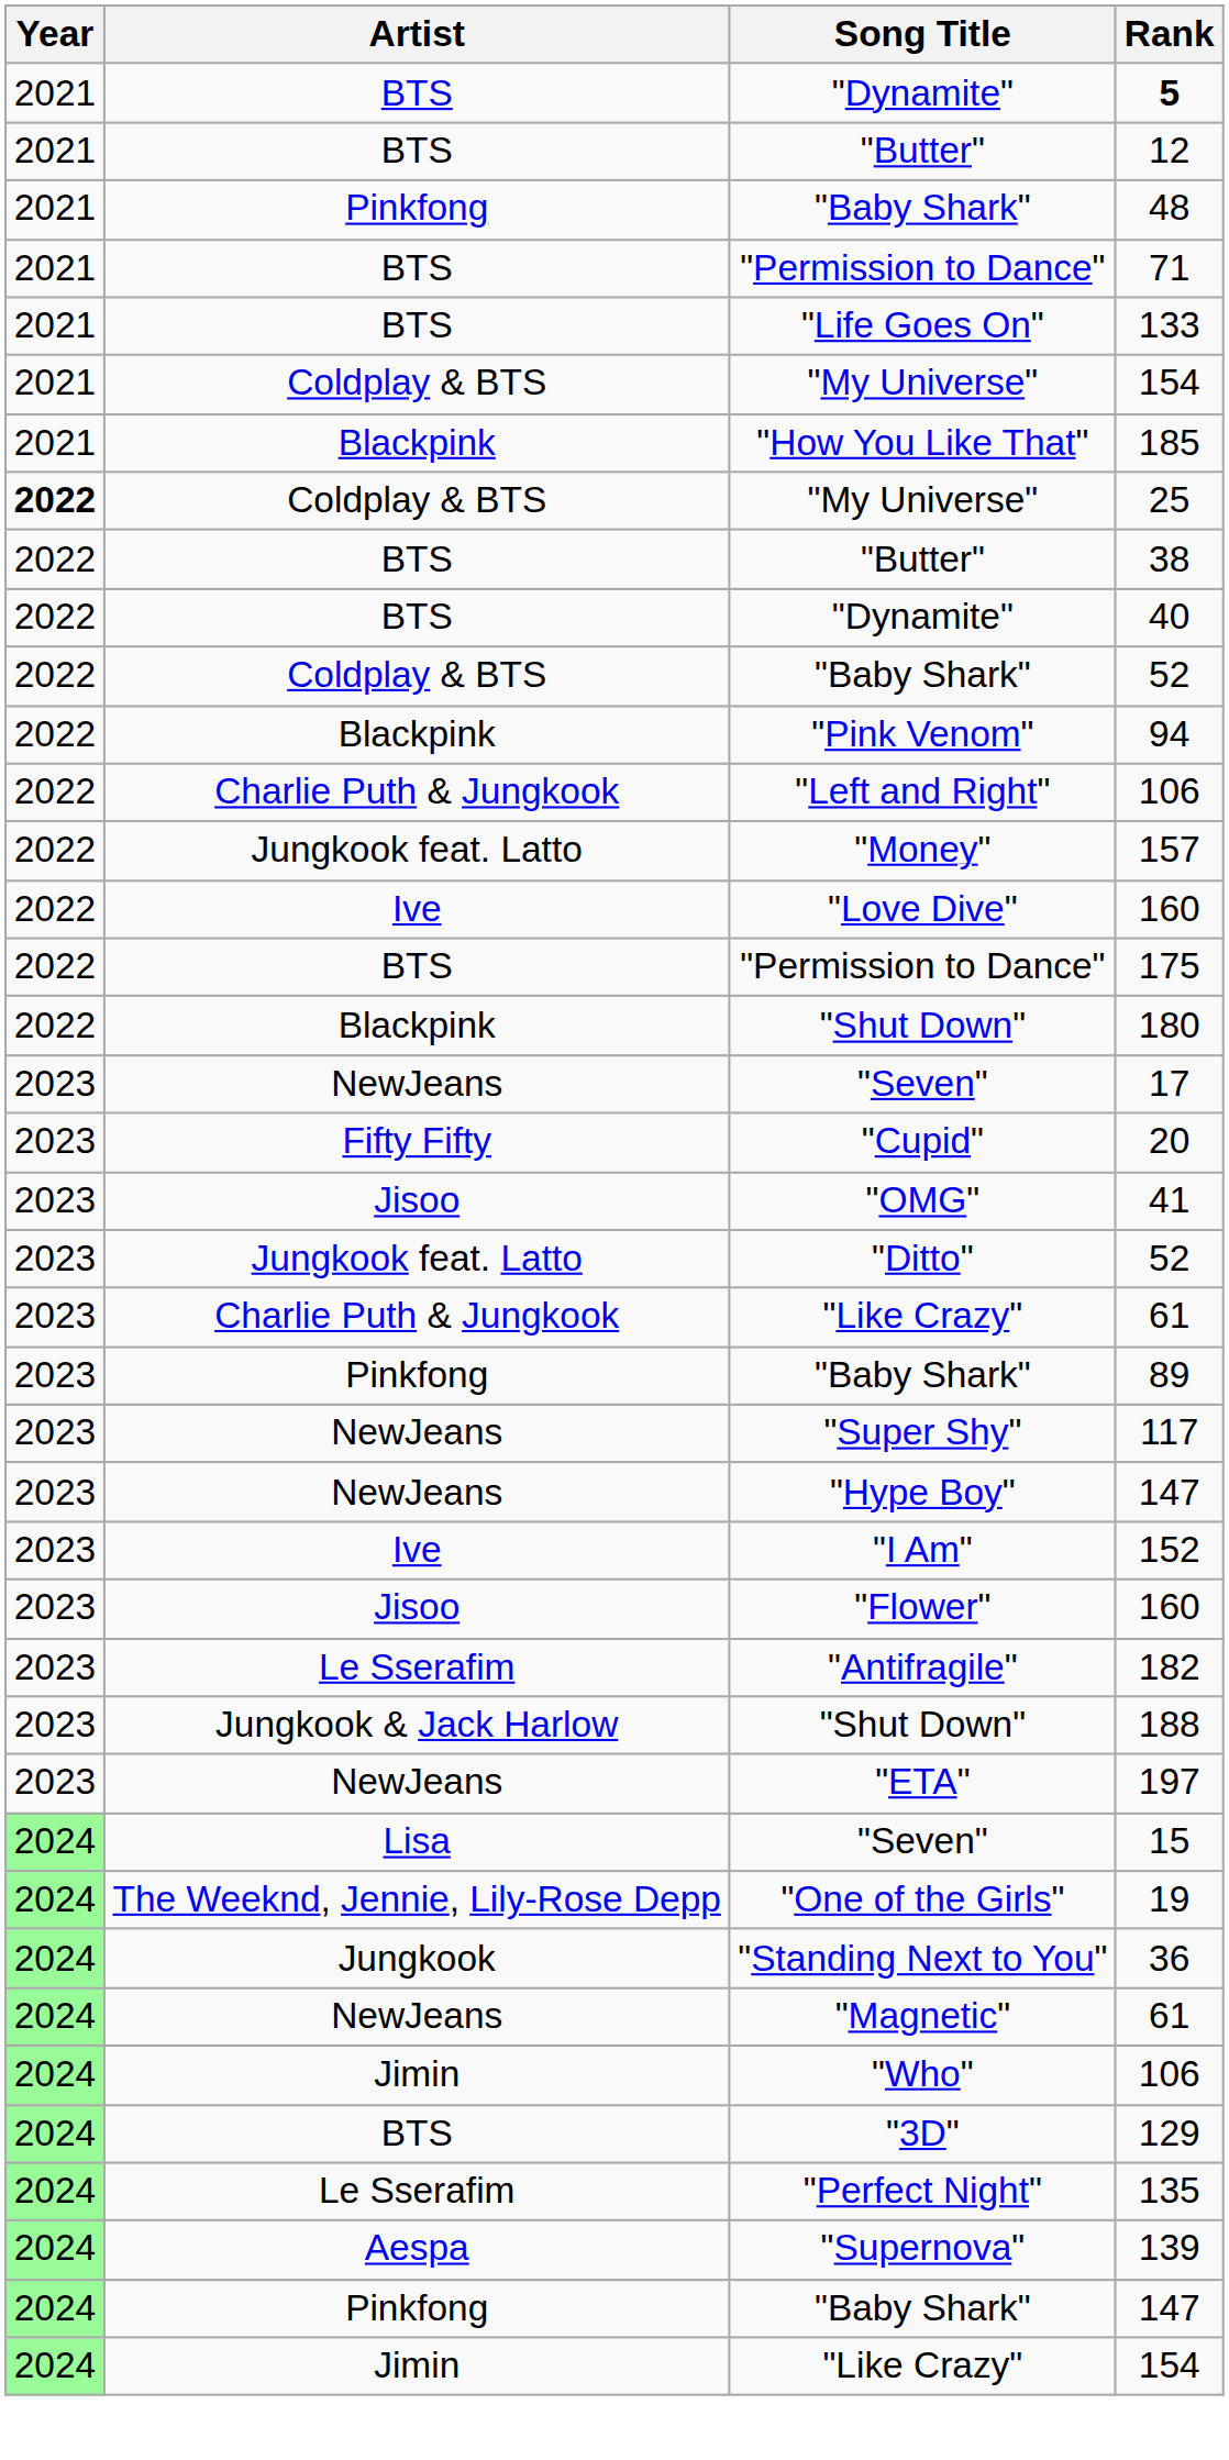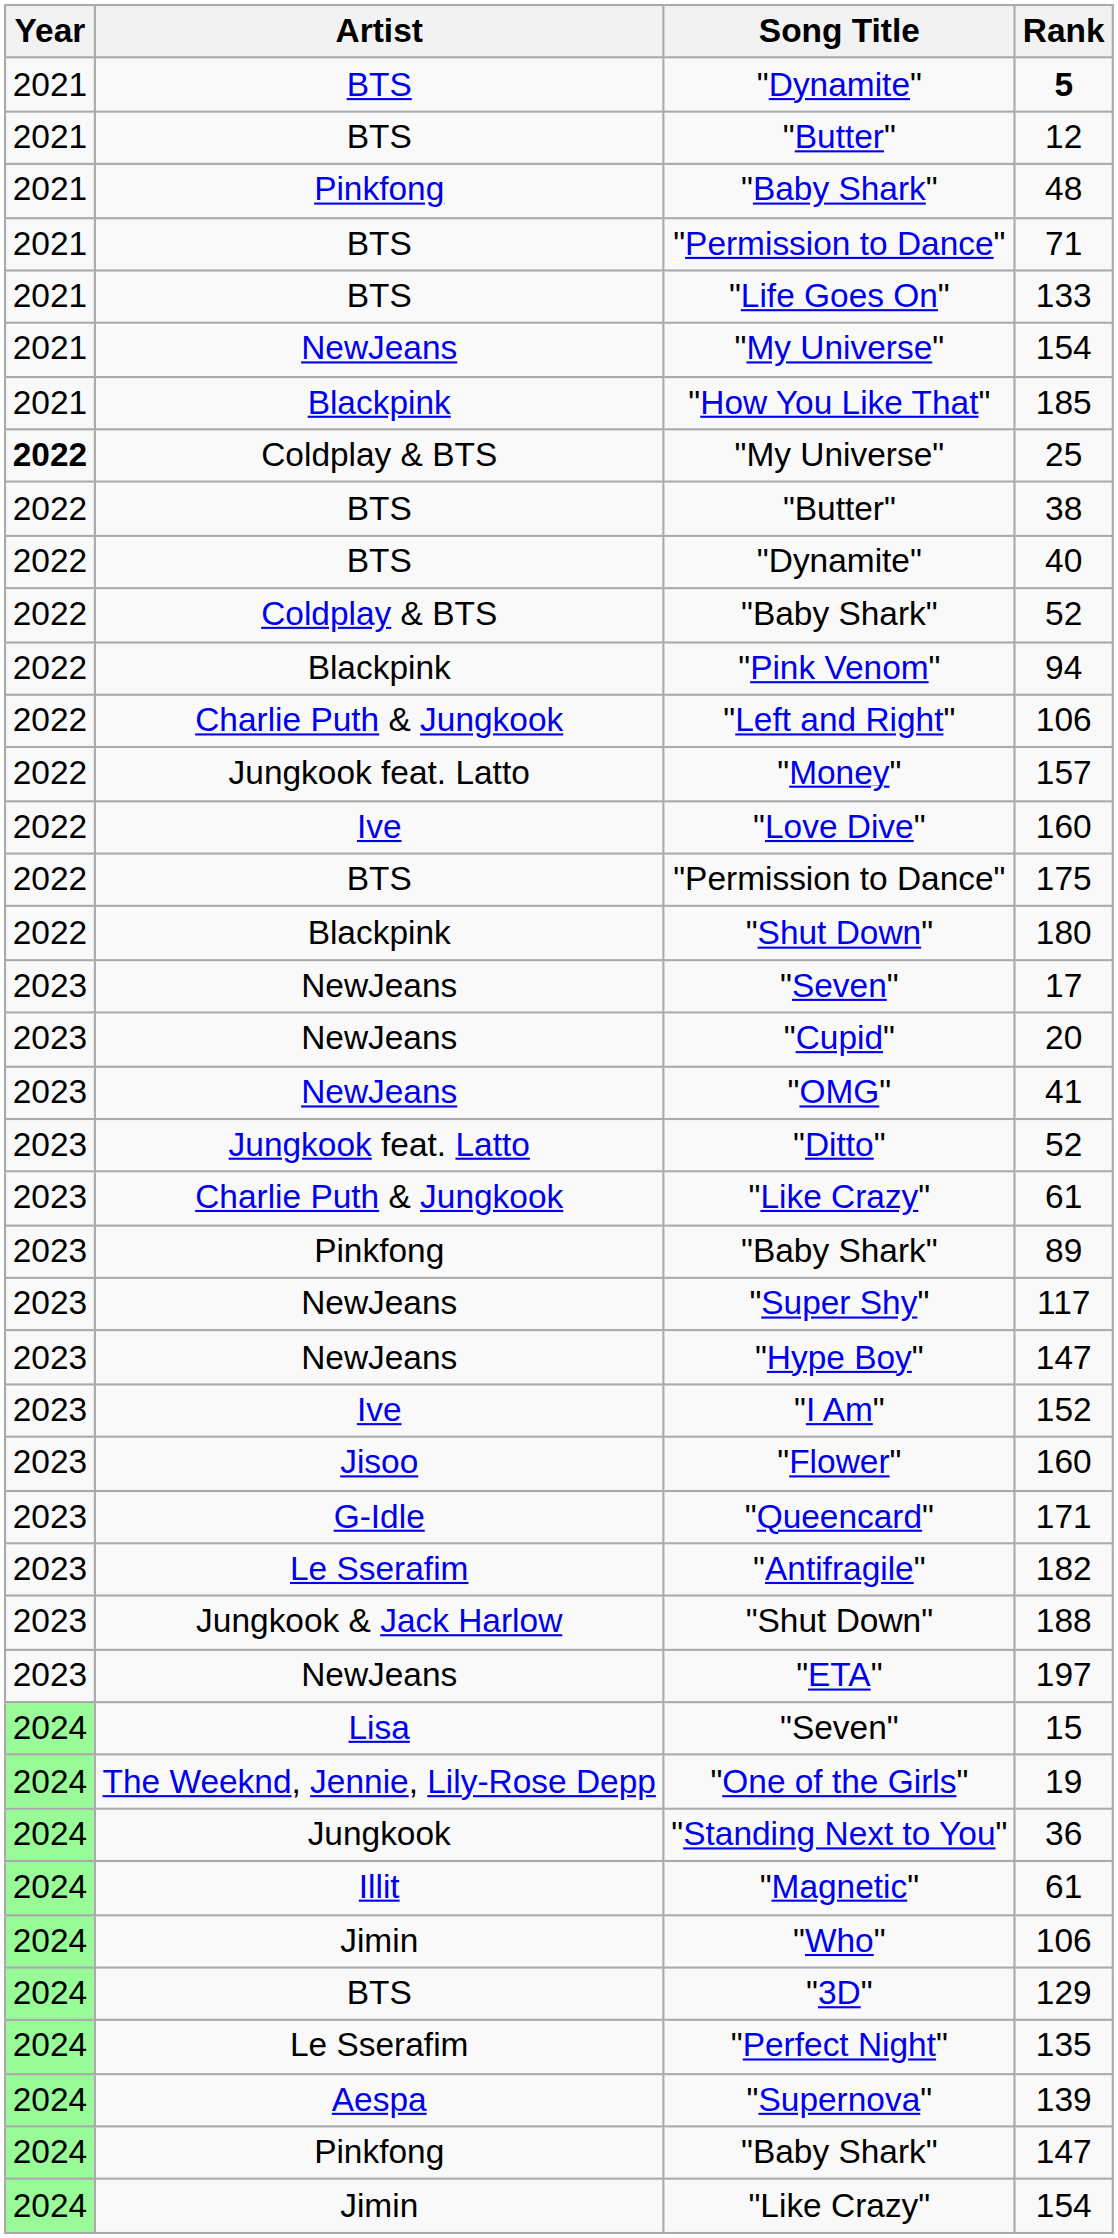 <table class="wikitable sortable" style="text-align:center">
 <tr>
 <th>Year</th>
 <th>Artist</th>
 <th>Song Title</th>
 <th>Rank</th>
 </tr>
 <tr>
 <td>2021</td>
 <td><a href='#'>BTS</a></td>
 <td>"<a href='#'>Dynamite</a>"</td>
 <td><span><strong>5</strong></span></td>
 </tr>
 <tr>
 <td>2021</td>
 <td>BTS</td>
 <td>"<a href='#'>Butter</a>"</td>
 <td>12</td>
 </tr>
 <tr>
 <td>2021</td>
 <td><a href='#'>Pinkfong</a></td>
 <td>"<a href='#'>Baby Shark</a>"</td>
 <td>48</td>
 </tr>
 <tr>
 <td>2021</td>
 <td>BTS</td>
 <td>"<a href='#'>Permission to Dance</a>"</td>
 <td>71</td>
 </tr>
 <tr>
 <td>2021</td>
 <td>BTS</td>
 <td>"<a href='#'>Life Goes On</a>"</td>
 <td>133</td>
 </tr>
 <tr>
 <td>2021</td>
-<td><a href='#'>Coldplay</a> & BTS</td>
+<td><a href='#'>NewJeans</a></td>
 <td>"<a href='#'>My Universe</a>"</td>
 <td>154</td>
 </tr>
 <tr>
 <td>2021</td>
 <td><a href='#'>Blackpink</a></td>
 <td>"<a href='#'>How You Like That</a>"</td>
 <td>185</td>
 </tr>
 <tr>
 <td><strong>2022</strong></td>
 <td>Coldplay & BTS</td>
 <td>"My Universe"</td>
 <td>25</td>
 </tr>
 <tr>
 <td>2022</td>
 <td>BTS</td>
 <td>"Butter"</td>
 <td>38</td>
 </tr>
 <tr>
 <td>2022</td>
 <td>BTS</td>
 <td>"Dynamite"</td>
 <td>40</td>
 </tr>
 <tr>
 <td>2022</td>
 <td><a href='#'>Coldplay</a> & BTS</td>
 <td>"Baby Shark"</td>
 <td>52</td>
 </tr>
 <tr>
 <td>2022</td>
 <td>Blackpink</td>
 <td>"<a href='#'>Pink Venom</a>"</td>
 <td>94</td>
 </tr>
 <tr>
 <td>2022</td>
 <td><a href='#'>Charlie Puth</a> & <a href='#'>Jungkook</a></td>
 <td>"<a href='#'>Left and Right</a>"</td>
 <td>106</td>
 </tr>
 <tr>
 <td>2022</td>
 <td>Jungkook feat. Latto</td>
 <td>"<a href='#'>Money</a>"</td>
 <td>157</td>
 </tr>
 <tr>
 <td>2022</td>
 <td><a href='#'>Ive</a></td>
 <td>"<a href='#'>Love Dive</a>"</td>
 <td>160</td>
 </tr>
 <tr>
 <td>2022</td>
 <td>BTS</td>
 <td>"Permission to Dance"</td>
 <td>175</td>
 </tr>
 <tr>
 <td>2022</td>
 <td>Blackpink</td>
 <td>"<a href='#'>Shut Down</a>"</td>
 <td>180</td>
 </tr>
 <tr>
 <td>2023</td>
 <td>NewJeans</td>
 <td>"<a href='#'>Seven</a>"</td>
 <td>17</td>
 </tr>
 <tr>
 <td>2023</td>
-<td><a href='#'>Fifty Fifty</a></td>
+<td>NewJeans</td>
 <td>"<a href='#'>Cupid</a>"</td>
 <td>20</td>
 </tr>
 <tr>
 <td>2023</td>
-<td><a href='#'>Jisoo</a></td>
+<td><a href='#'>NewJeans</a></td>
 <td>"<a href='#'>OMG</a>"</td>
 <td>41</td>
 </tr>
 <tr>
 <td>2023</td>
 <td><a href='#'>Jungkook</a> feat. <a href='#'>Latto</a></td>
 <td>"<a href='#'>Ditto</a>"</td>
 <td>52</td>
 </tr>
 <tr>
 <td>2023</td>
 <td><a href='#'>Charlie Puth</a> & <a href='#'>Jungkook</a></td>
 <td>"<a href='#'>Like Crazy</a>"</td>
 <td>61</td>
 </tr>
 <tr>
 <td>2023</td>
 <td>Pinkfong</td>
 <td>"Baby Shark"</td>
 <td>89</td>
 </tr>
 <tr>
 <td>2023</td>
 <td>NewJeans</td>
 <td>"<a href='#'>Super Shy</a>"</td>
 <td>117</td>
 </tr>
 <tr>
 <td>2023</td>
 <td>NewJeans</td>
 <td>"<a href='#'>Hype Boy</a>"</td>
 <td>147</td>
 </tr>
 <tr>
 <td>2023</td>
 <td><a href='#'>Ive</a></td>
 <td>"<a href='#'>I Am</a>"</td>
 <td>152</td>
 </tr>
 <tr>
 <td>2023</td>
 <td><a href='#'>Jisoo</a></td>
 <td>"<a href='#'>Flower</a>"</td>
 <td>160</td>
 </tr>
 <tr>
 <td>2023</td>
+<td><a href='#'>G-Idle</a></td>
+<td>"<a href='#'>Queencard</a>"</td>
+<td>171</td>
+</tr>
+<tr>
+<td>2023</td>
 <td><a href='#'>Le Sserafim</a></td>
 <td>"<a href='#'>Antifragile</a>"</td>
 <td>182</td>
 </tr>
 <tr>
 <td>2023</td>
 <td>Jungkook & <a href='#'>Jack Harlow</a></td>
 <td>"Shut Down"</td>
 <td>188</td>
 </tr>
 <tr>
 <td>2023</td>
 <td>NewJeans</td>
 <td>"<a href='#'>ETA</a>"</td>
 <td>197</td>
 </tr>
 <tr>
 <td style="background:palegreen">2024</td>
 <td><a href='#'>Lisa</a></td>
 <td>"Seven"</td>
 <td>15</td>
 </tr>
 <tr>
 <td style="background:palegreen">2024</td>
 <td><a href='#'>The Weeknd</a>, <a href='#'>Jennie</a>, <a href='#'>Lily-Rose Depp</a></td>
 <td>"<a href='#'>One of the Girls</a>"</td>
 <td>19</td>
 </tr>
 <tr>
 <td style="background:palegreen">2024</td>
 <td>Jungkook</td>
 <td>"<a href='#'>Standing Next to You</a>"</td>
 <td>36</td>
 </tr>
 <tr>
 <td style="background:palegreen">2024</td>
-<td>NewJeans</td>
+<td><a href='#'>Illit</a></td>
 <td>"<a href='#'>Magnetic</a>"</td>
 <td>61</td>
 </tr>
 <tr>
 <td style="background:palegreen">2024</td>
 <td>Jimin</td>
 <td>"<a href='#'>Who</a>"</td>
 <td>106</td>
 </tr>
 <tr>
 <td style="background:palegreen">2024</td>
 <td>BTS</td>
 <td>"<a href='#'>3D</a>"</td>
 <td>129</td>
 </tr>
 <tr>
 <td style="background:palegreen">2024</td>
 <td>Le Sserafim</td>
 <td>"<a href='#'>Perfect Night</a>"</td>
 <td>135</td>
 </tr>
 <tr>
 <td style="background:palegreen">2024</td>
 <td><a href='#'>Aespa</a></td>
 <td>"<a href='#'>Supernova</a>"</td>
 <td>139</td>
 </tr>
 <tr>
 <td style="background:palegreen">2024</td>
 <td>Pinkfong</td>
 <td>"Baby Shark"</td>
 <td>147</td>
 </tr>
 <tr>
 <td style="background:palegreen">2024</td>
 <td>Jimin</td>
 <td>"Like Crazy"</td>
 <td>154</td>
 </tr>
 </table>
